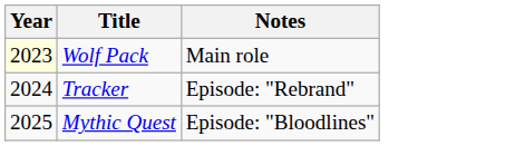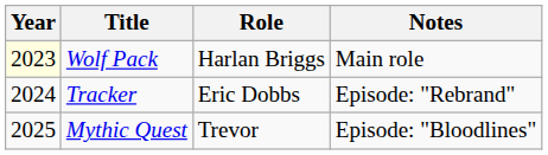 <table class="wikitable sortable">
 <tr>
 <th>Year</th>
 <th>Title</th>
+<th>Role</th>
 <th>Notes</th>
 </tr>
 <tr>
 <td style="background: lightyellow;">2023</td>
 <td><em><a href='#'>Wolf Pack</a></em></td>
+<td>Harlan Briggs</td>
 <td>Main role</td>
 </tr>
 <tr>
 <td>2024</td>
 <td><em><a href='#'>Tracker</a></em></td>
+<td>Eric Dobbs</td>
 <td>Episode: "Rebrand"</td>
 </tr>
 <tr>
 <td>2025</td>
 <td><em><a href='#'>Mythic Quest</a></em></td>
+<td>Trevor</td>
 <td>Episode: "Bloodlines"</td>
 </tr>
 </table>
